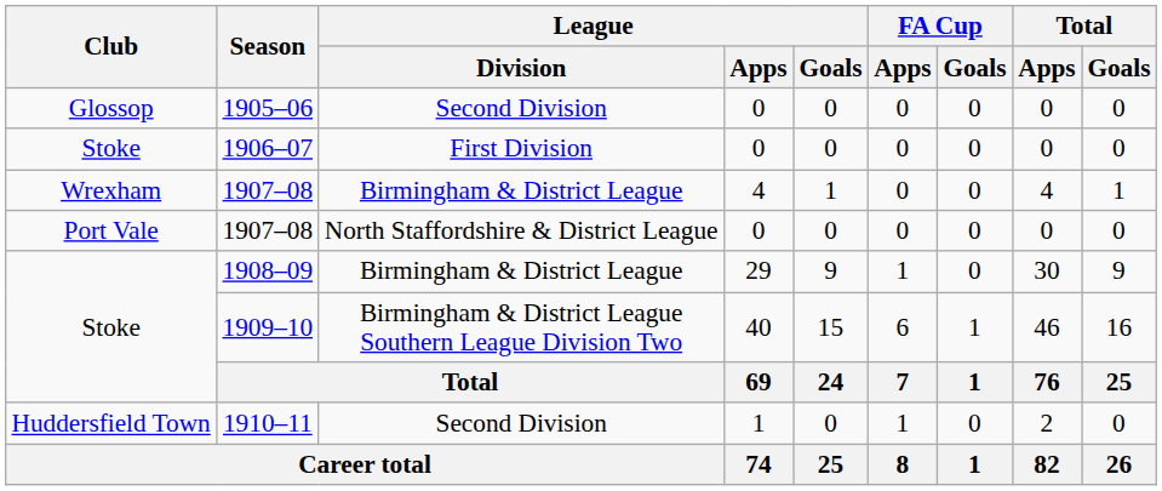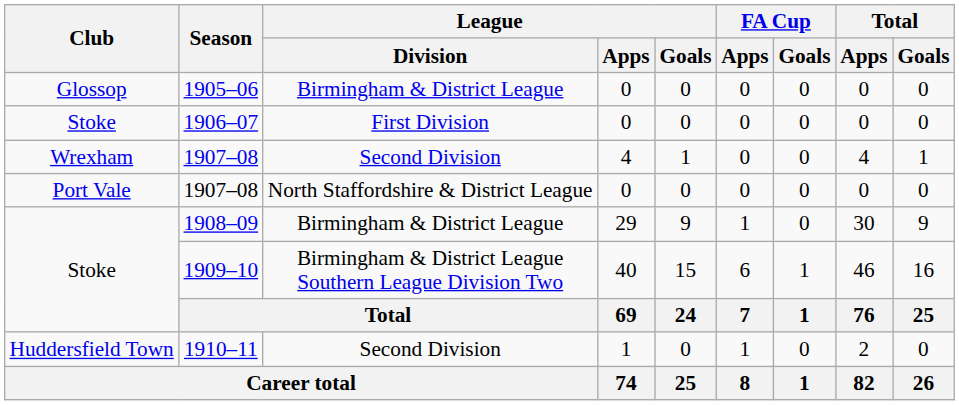 <table class="wikitable" style="text-align:center">
 <tr>
 <th rowspan="2">Club</th>
 <th rowspan="2">Season</th>
 <th colspan="3">League</th>
 <th colspan="2"><a href='#'>FA Cup</a></th>
 <th colspan="2">Total</th>
 </tr>
 <tr>
 <th>Division</th>
 <th>Apps</th>
 <th>Goals</th>
 <th>Apps</th>
 <th>Goals</th>
 <th>Apps</th>
 <th>Goals</th>
 </tr>
 <tr>
 <td><a href='#'>Glossop</a></td>
 <td><a href='#'>1905–06</a></td>
-<td><a href='#'>Second Division</a></td>
+<td><a href='#'>Birmingham & District League</a></td>
 <td>0</td>
 <td>0</td>
 <td>0</td>
 <td>0</td>
 <td>0</td>
 <td>0</td>
 </tr>
 <tr>
 <td><a href='#'>Stoke</a></td>
 <td><a href='#'>1906–07</a></td>
 <td><a href='#'>First Division</a></td>
 <td>0</td>
 <td>0</td>
 <td>0</td>
 <td>0</td>
 <td>0</td>
 <td>0</td>
 </tr>
 <tr>
 <td><a href='#'>Wrexham</a></td>
 <td><a href='#'>1907–08</a></td>
-<td><a href='#'>Birmingham & District League</a></td>
+<td><a href='#'>Second Division</a></td>
 <td>4</td>
 <td>1</td>
 <td>0</td>
 <td>0</td>
 <td>4</td>
 <td>1</td>
 </tr>
 <tr>
 <td><a href='#'>Port Vale</a></td>
 <td>1907–08</td>
 <td>North Staffordshire & District League</td>
 <td>0</td>
 <td>0</td>
 <td>0</td>
 <td>0</td>
 <td>0</td>
 <td>0</td>
 </tr>
 <tr>
 <td rowspan="3">Stoke</td>
 <td><a href='#'>1908–09</a></td>
 <td>Birmingham & District League</td>
 <td>29</td>
 <td>9</td>
 <td>1</td>
 <td>0</td>
 <td>30</td>
 <td>9</td>
 </tr>
 <tr>
 <td><a href='#'>1909–10</a></td>
 <td>Birmingham & District League<br><a href='#'>Southern League Division Two</a></td>
 <td>40</td>
 <td>15</td>
 <td>6</td>
 <td>1</td>
 <td>46</td>
 <td>16</td>
 </tr>
 <tr>
 <th colspan="2">Total</th>
 <th>69</th>
 <th>24</th>
 <th>7</th>
 <th>1</th>
 <th>76</th>
 <th>25</th>
 </tr>
 <tr>
 <td><a href='#'>Huddersfield Town</a></td>
 <td><a href='#'>1910–11</a></td>
 <td>Second Division</td>
 <td>1</td>
 <td>0</td>
 <td>1</td>
 <td>0</td>
 <td>2</td>
 <td>0</td>
 </tr>
 <tr>
 <th colspan="3">Career total</th>
 <th>74</th>
 <th>25</th>
 <th>8</th>
 <th>1</th>
 <th>82</th>
 <th>26</th>
 </tr>
 </table>
